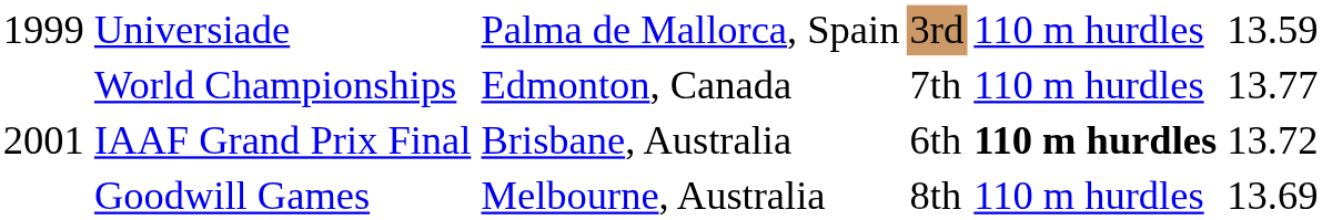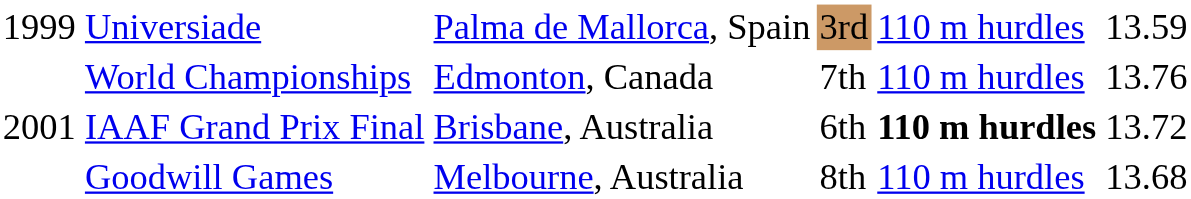 <table>
 <tr>
 <td>1999</td>
 <td><a href='#'>Universiade</a></td>
 <td><a href='#'>Palma de Mallorca</a>, Spain</td>
 <td bgcolor=cc9966>3rd</td>
 <td><a href='#'>110 m hurdles</a></td>
 <td>13.59</td>
 </tr>
 <tr>
 <td rowspan=3>2001</td>
 <td><a href='#'>World Championships</a></td>
 <td><a href='#'>Edmonton</a>, Canada</td>
 <td>7th</td>
 <td><a href='#'>110 m hurdles</a></td>
-<td>13.77</td>
+<td>13.76</td>
 </tr>
 <tr>
 <td><a href='#'>IAAF Grand Prix Final</a></td>
 <td><a href='#'>Brisbane</a>, Australia</td>
 <td>6th</td>
 <td><strong>110 m hurdles</strong></td>
 <td>13.72</td>
 </tr>
 <tr>
 <td><a href='#'>Goodwill Games</a></td>
 <td><a href='#'>Melbourne</a>, Australia</td>
 <td>8th</td>
 <td><a href='#'>110 m hurdles</a></td>
-<td>13.69</td>
+<td>13.68</td>
 </tr>
 </table>
